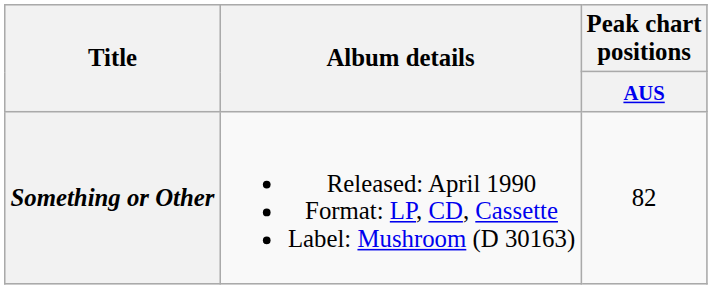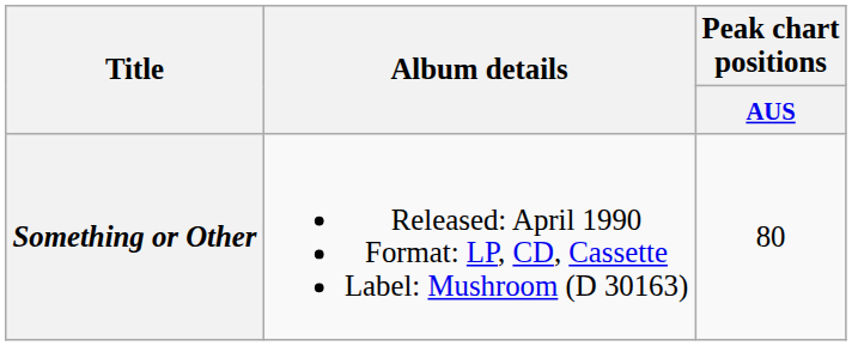 <table class="wikitable plainrowheaders" style="text-align:center;" border="1">
 <tr>
 <th scope="col" rowspan="2">Title</th>
 <th scope="col" rowspan="2">Album details</th>
 <th scope="col" colspan="1">Peak chart<br>positions</th>
 </tr>
 <tr>
 <th scope="col" style="text-align:center;"><small><a href='#'>AUS</a></small><br></th>
 </tr>
 <tr>
 <th scope="row"><em>Something or Other</em></th>
 <td><br><ul><li>Released: April 1990</li><li>Format: <a href='#'>LP</a>, <a href='#'>CD</a>, <a href='#'>Cassette</a></li><li>Label: <a href='#'>Mushroom</a> (D 30163)</li></ul></td>
-<td>82</td>
+<td>80</td>
 </tr>
 </table>
